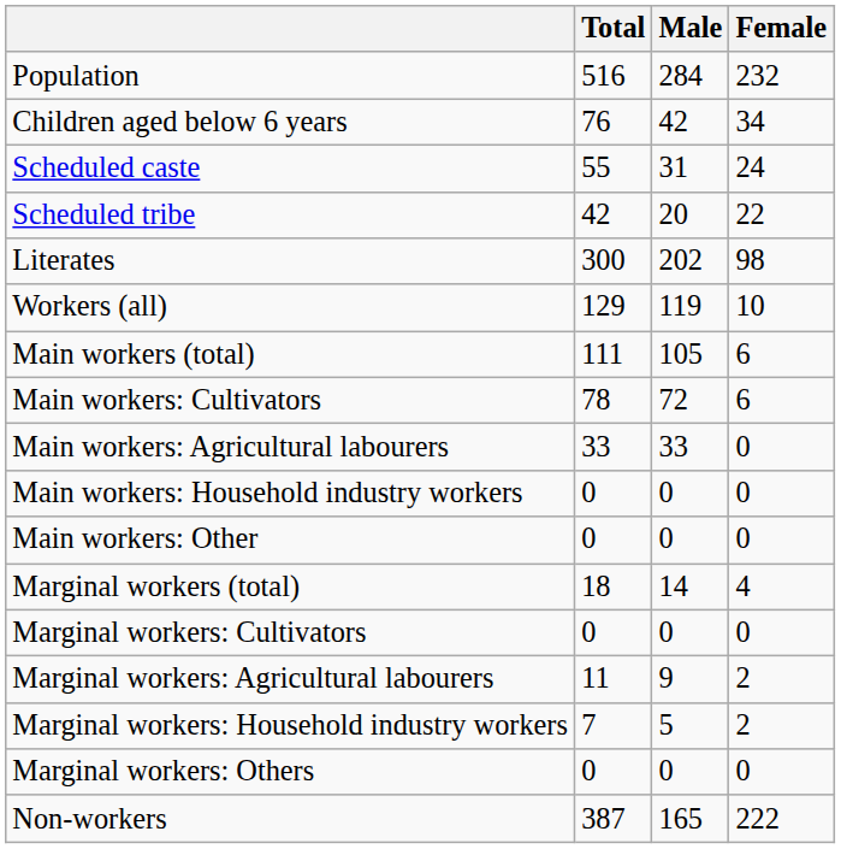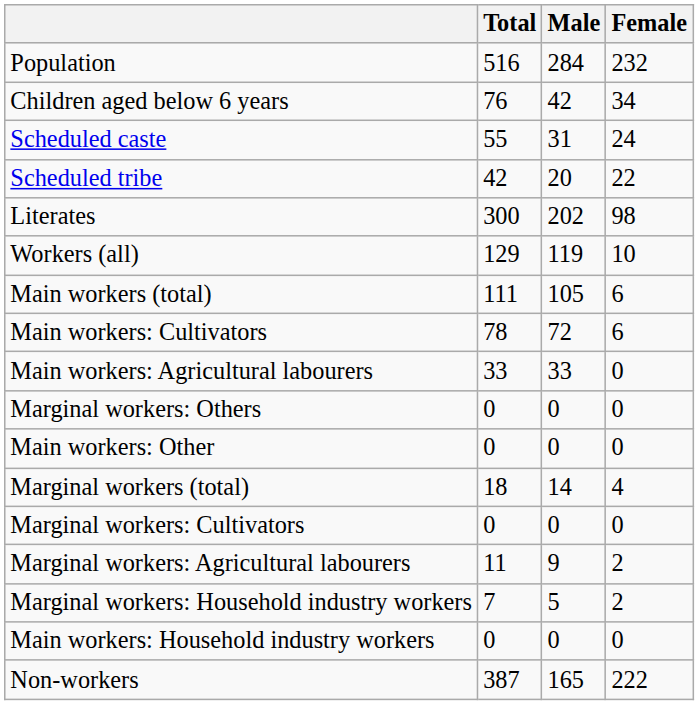 <table class="wikitable sortable">
 <tr>
 <th></th>
 <th>Total</th>
 <th>Male</th>
 <th>Female</th>
 </tr>
 <tr>
 <td>Population</td>
 <td>516</td>
 <td>284</td>
 <td>232</td>
 </tr>
 <tr>
 <td>Children aged below 6 years</td>
 <td>76</td>
 <td>42</td>
 <td>34</td>
 </tr>
 <tr>
 <td><a href='#'>Scheduled caste</a></td>
 <td>55</td>
 <td>31</td>
 <td>24</td>
 </tr>
 <tr>
 <td><a href='#'>Scheduled tribe</a></td>
 <td>42</td>
 <td>20</td>
 <td>22</td>
 </tr>
 <tr>
 <td>Literates</td>
 <td>300</td>
 <td>202</td>
 <td>98</td>
 </tr>
 <tr>
 <td>Workers (all)</td>
 <td>129</td>
 <td>119</td>
 <td>10</td>
 </tr>
 <tr>
 <td>Main workers (total)</td>
 <td>111</td>
 <td>105</td>
 <td>6</td>
 </tr>
 <tr>
 <td>Main workers: Cultivators</td>
 <td>78</td>
 <td>72</td>
 <td>6</td>
 </tr>
 <tr>
 <td>Main workers: Agricultural labourers</td>
 <td>33</td>
 <td>33</td>
 <td>0</td>
 </tr>
 <tr>
-<td>Main workers: Household industry workers</td>
+<td>Marginal workers: Others</td>
 <td>0</td>
 <td>0</td>
 <td>0</td>
 </tr>
 <tr>
 <td>Main workers: Other</td>
 <td>0</td>
 <td>0</td>
 <td>0</td>
 </tr>
 <tr>
 <td>Marginal workers (total)</td>
 <td>18</td>
 <td>14</td>
 <td>4</td>
 </tr>
 <tr>
 <td>Marginal workers: Cultivators</td>
 <td>0</td>
 <td>0</td>
 <td>0</td>
 </tr>
 <tr>
 <td>Marginal workers: Agricultural labourers</td>
 <td>11</td>
 <td>9</td>
 <td>2</td>
 </tr>
 <tr>
 <td>Marginal workers: Household industry workers</td>
 <td>7</td>
 <td>5</td>
 <td>2</td>
 </tr>
 <tr>
-<td>Marginal workers: Others</td>
+<td>Main workers: Household industry workers</td>
 <td>0</td>
 <td>0</td>
 <td>0</td>
 </tr>
 <tr>
 <td>Non-workers</td>
 <td>387</td>
 <td>165</td>
 <td>222</td>
 </tr>
 </table>
